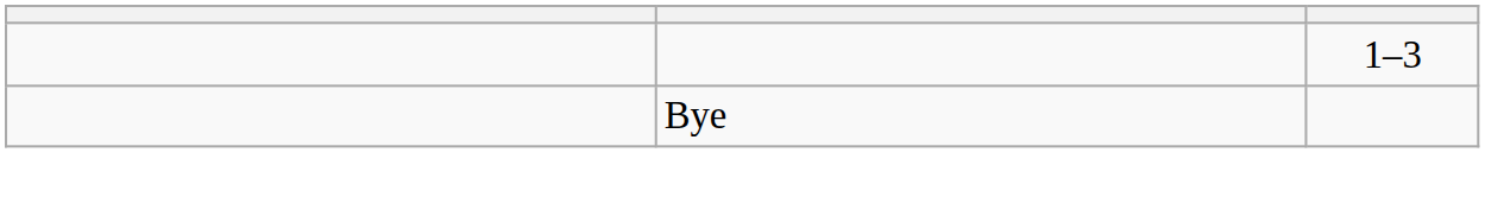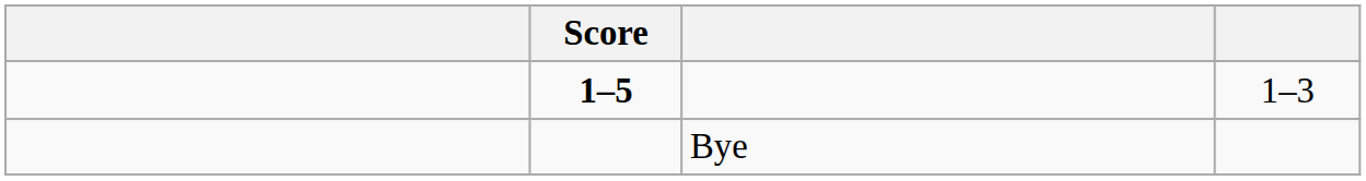 <table class="wikitable" style="text-align: center; ">
 <tr>
 <th align="right" width="270"></th>
+<th width="65">Score</th>
 <th align="left" width="270"></th>
 <th width="65"></th>
 </tr>
 <tr>
 <td align="left"></td>
+<td><strong>1–5</strong></td>
 <td align="left"><strong></strong></td>
 <td>1–3 <strong></strong></td>
 </tr>
 <tr>
 <td align="left"><strong></strong></td>
+<td></td>
 <td align="left">Bye</td>
 <td></td>
 </tr>
 </table>
